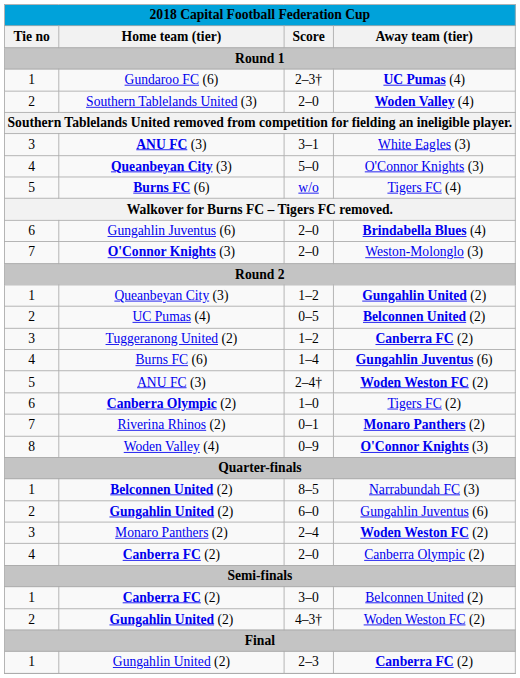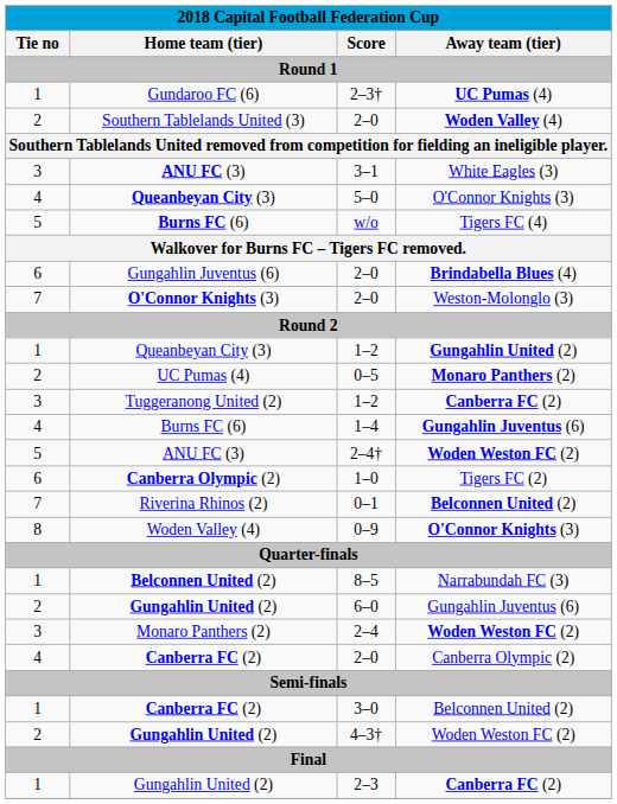 <table class="wikitable collapsible" style="text-align:center">
 <tr>
 <th colspan="4" style="background: #00A2DA; color: black; text-align: center;">2018 Capital Football Federation Cup</th>
 </tr>
 <tr>
 <th>Tie no</th>
 <th>Home team (tier)</th>
 <th>Score</th>
 <th>Away team (tier)</th>
 </tr>
 <tr>
 <th colspan="4" style="background: rgb(196,196,196); color: black; text-align: center;">Round 1</th>
 </tr>
 <tr>
 <td>1</td>
 <td><a href='#'>Gundaroo FC</a> (6)</td>
 <td>2–3†</td>
 <td><strong><a href='#'>UC Pumas</a></strong> (4)</td>
 </tr>
 <tr>
 <td>2</td>
 <td><a href='#'>Southern Tablelands United</a> (3)</td>
 <td>2–0</td>
 <td><strong><a href='#'>Woden Valley</a></strong> (4)</td>
 </tr>
 <tr>
 <th colspan=4>Southern Tablelands United removed from competition for fielding an ineligible player.</th>
 </tr>
 <tr>
 <td>3</td>
 <td><strong><a href='#'>ANU FC</a></strong> (3)</td>
 <td>3–1</td>
 <td><a href='#'>White Eagles</a> (3)</td>
 </tr>
 <tr>
 <td>4</td>
 <td><strong><a href='#'>Queanbeyan City</a></strong> (3)</td>
 <td>5–0</td>
 <td><a href='#'>O'Connor Knights</a> (3)</td>
 </tr>
 <tr>
 <td>5</td>
 <td><strong><a href='#'>Burns FC</a></strong> (6)</td>
 <td><a href='#'>w/o</a></td>
 <td><a href='#'>Tigers FC</a> (4)</td>
 </tr>
 <tr>
 <th colspan=4>Walkover for Burns FC – Tigers FC removed.</th>
 </tr>
 <tr>
 <td>6</td>
 <td><a href='#'>Gungahlin Juventus</a> (6)</td>
 <td>2–0</td>
 <td><strong><a href='#'>Brindabella Blues</a></strong> (4)</td>
 </tr>
 <tr>
 <td>7</td>
 <td><strong><a href='#'>O'Connor Knights</a></strong> (3)</td>
 <td>2–0</td>
 <td><a href='#'>Weston-Molonglo</a> (3)</td>
 </tr>
 <tr>
 <th colspan="4" style="background: rgb(196,196,196); color: black; text-align: center;">Round 2</th>
 </tr>
 <tr>
 <td>1</td>
 <td><a href='#'>Queanbeyan City</a> (3)</td>
 <td>1–2</td>
 <td><strong><a href='#'>Gungahlin United</a></strong> (2)</td>
 </tr>
 <tr>
 <td>2</td>
 <td><a href='#'>UC Pumas</a> (4)</td>
 <td>0–5</td>
-<td><strong><a href='#'>Belconnen United</a></strong> (2)</td>
+<td><strong><a href='#'>Monaro Panthers</a></strong> (2)</td>
 </tr>
 <tr>
 <td>3</td>
 <td><a href='#'>Tuggeranong United</a> (2)</td>
 <td>1–2</td>
 <td><strong><a href='#'>Canberra FC</a></strong> (2)</td>
 </tr>
 <tr>
 <td>4</td>
 <td><a href='#'>Burns FC</a> (6)</td>
 <td>1–4</td>
 <td><strong><a href='#'>Gungahlin Juventus</a></strong> (6)</td>
 </tr>
 <tr>
 <td>5</td>
 <td><a href='#'>ANU FC</a> (3)</td>
 <td>2–4†</td>
 <td><strong><a href='#'>Woden Weston FC</a></strong> (2)</td>
 </tr>
 <tr>
 <td>6</td>
 <td><strong><a href='#'>Canberra Olympic</a></strong> (2)</td>
 <td>1–0</td>
 <td><a href='#'>Tigers FC</a> (2)</td>
 </tr>
 <tr>
 <td>7</td>
 <td><a href='#'>Riverina Rhinos</a> (2)</td>
 <td>0–1</td>
-<td><strong><a href='#'>Monaro Panthers</a></strong> (2)</td>
+<td><strong><a href='#'>Belconnen United</a></strong> (2)</td>
 </tr>
 <tr>
 <td>8</td>
 <td><a href='#'>Woden Valley</a> (4)</td>
 <td>0–9</td>
 <td><strong><a href='#'>O'Connor Knights</a></strong> (3)</td>
 </tr>
 <tr>
 <th colspan="4" style="background: rgb(196,196,196); color: black; text-align: center;">Quarter-finals</th>
 </tr>
 <tr>
 <td>1</td>
 <td><strong><a href='#'>Belconnen United</a></strong> (2)</td>
 <td>8–5</td>
 <td><a href='#'>Narrabundah FC</a> (3)</td>
 </tr>
 <tr>
 <td>2</td>
 <td><strong><a href='#'>Gungahlin United</a></strong> (2)</td>
 <td>6–0</td>
 <td><a href='#'>Gungahlin Juventus</a> (6)</td>
 </tr>
 <tr>
 <td>3</td>
 <td><a href='#'>Monaro Panthers</a> (2)</td>
 <td>2–4</td>
 <td><strong><a href='#'>Woden Weston FC</a></strong> (2)</td>
 </tr>
 <tr>
 <td>4</td>
 <td><strong><a href='#'>Canberra FC</a></strong> (2)</td>
 <td>2–0</td>
 <td><a href='#'>Canberra Olympic</a> (2)</td>
 </tr>
 <tr>
 <th colspan="4" style="background: rgb(196,196,196); color: black; text-align: center;">Semi-finals</th>
 </tr>
 <tr>
 <td>1</td>
 <td><strong><a href='#'>Canberra FC</a></strong> (2)</td>
 <td>3–0</td>
 <td><a href='#'>Belconnen United</a> (2)</td>
 </tr>
 <tr>
 <td>2</td>
 <td><strong><a href='#'>Gungahlin United</a></strong> (2)</td>
 <td>4–3†</td>
 <td><a href='#'>Woden Weston FC</a> (2)</td>
 </tr>
 <tr>
 <th colspan="4" style="background: rgb(196,196,196); color: black; text-align: center;">Final</th>
 </tr>
 <tr>
 <td>1</td>
 <td><a href='#'>Gungahlin United</a> (2)</td>
 <td>2–3</td>
 <td><strong><a href='#'>Canberra FC</a></strong> (2)</td>
 </tr>
 <tr>
 </tr>
 </table>
